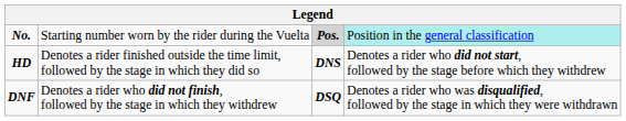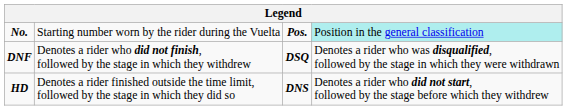 <table class="wikitable">
 <tr>
 <th colspan=4>Legend</th>
 </tr>
 <tr>
 <td align=center><strong><em>No.</em></strong></td>
 <td>Starting number worn by the rider during the Vuelta</td>
-<td align=center style="background: lightgrey;"><strong><em>Pos.</em></strong></td>
+<td align=center><strong><em>Pos.</em></strong></td>
 <td style="background: paleturquoise;">Position in the <a href='#'>general classification</a></td>
+</tr>
+<tr>
+<td align=center><strong><em>DNF</em></strong></td>
+<td>Denotes a rider who <strong><em>did not finish</em></strong>,<br>followed by the stage in which they withdrew</td>
+<td align=center><strong><em>DSQ</em></strong></td>
+<td>Denotes a rider who was <strong><em>disqualified</em></strong>,<br>followed by the stage in which they were withdrawn</td>
 </tr>
 <tr>
 <td align=center><strong><em>HD</em></strong></td>
 <td>Denotes a rider finished outside the time limit,<br>followed by the stage in which they did so</td>
 <td align=center><strong><em>DNS</em></strong></td>
 <td>Denotes a rider who <strong><em>did not start</em></strong>,<br>followed by the stage before which they withdrew</td>
 </tr>
-<tr>
-<td align=center><strong><em>DNF</em></strong></td>
-<td>Denotes a rider who <strong><em>did not finish</em></strong>,<br>followed by the stage in which they withdrew</td>
-<td align=center><strong><em>DSQ</em></strong></td>
-<td>Denotes a rider who was <strong><em>disqualified</em></strong>,<br>followed by the stage in which they were withdrawn</td>
-</tr>
 </table>
